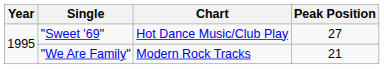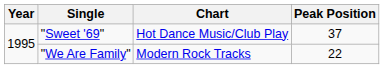 <table class="wikitable">
 <tr>
 <th>Year</th>
 <th>Single</th>
 <th>Chart</th>
 <th>Peak Position</th>
 </tr>
 <tr>
 <td rowspan="2">1995</td>
 <td>"<a href='#'>Sweet '69</a>"</td>
 <td><a href='#'>Hot Dance Music/Club Play</a></td>
-<td align="center">27</td>
+<td align="center">37</td>
 </tr>
 <tr>
 <td>"<a href='#'>We Are Family</a>"</td>
 <td><a href='#'>Modern Rock Tracks</a></td>
-<td align="center">21</td>
+<td align="center">22</td>
 </tr>
 </table>
